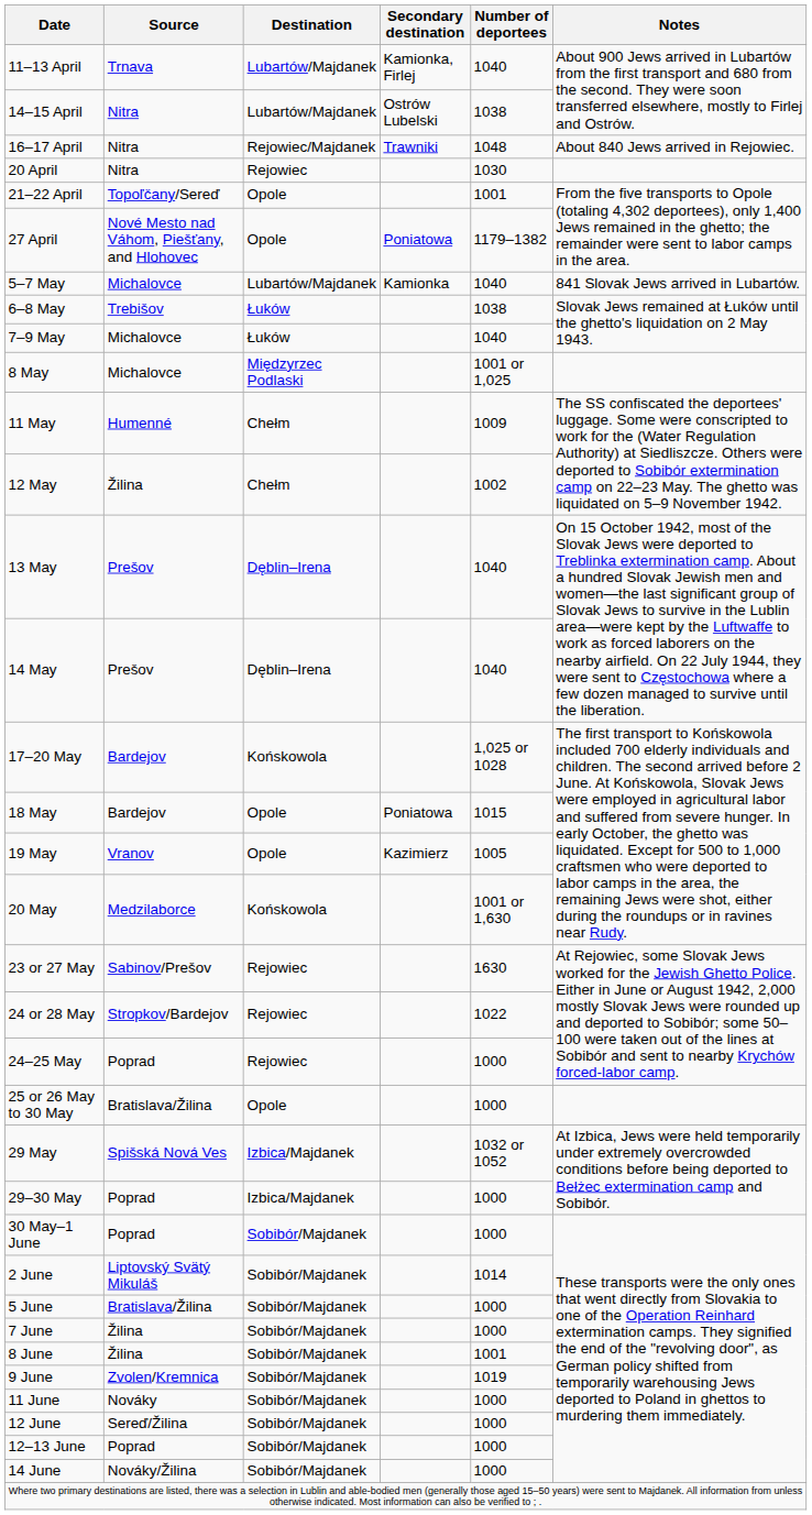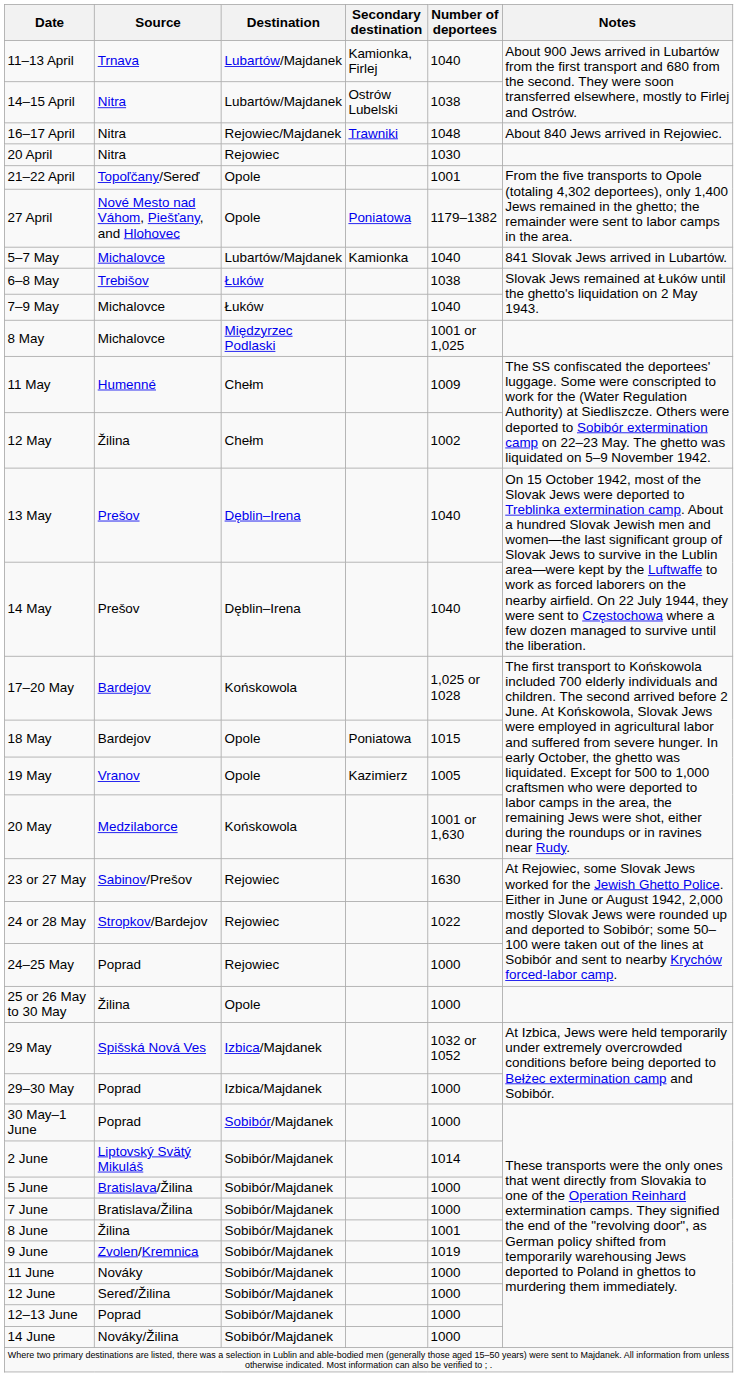 <table class="wikitable   sortable" width="auto" style="text-align: left">
 <tr>
 <th scope="col" style="width: 100px;">Date</th>
 <th scope="col">Source</th>
 <th scope="col">Destination</th>
 <th scope="col">Secondary destination</th>
 <th scope="col">Number of deportees</th>
 <th scope="col" class=unsortable>Notes</th>
 </tr>
 <tr>
 <td>11–13 April</td>
 <td><a href='#'>Trnava</a></td>
 <td><a href='#'>Lubartów</a>/Majdanek</td>
 <td>Kamionka, Firlej</td>
 <td>1040</td>
 <td rowspan="2">About 900 Jews arrived in Lubartów from the first transport and 680 from the second. They were soon transferred elsewhere, mostly to Firlej and Ostrów.</td>
 </tr>
 <tr>
 <td>14–15 April</td>
 <td><a href='#'>Nitra</a></td>
 <td>Lubartów/Majdanek</td>
 <td>Ostrów Lubelski</td>
 <td>1038</td>
 </tr>
 <tr>
 <td>16–17 April</td>
 <td>Nitra</td>
 <td>Rejowiec/Majdanek</td>
 <td><a href='#'>Trawniki</a></td>
 <td>1048</td>
 <td>About 840 Jews arrived in Rejowiec.</td>
 </tr>
 <tr>
 <td>20 April</td>
 <td>Nitra</td>
 <td>Rejowiec</td>
 <td></td>
 <td>1030</td>
 <td></td>
 </tr>
 <tr>
 <td>21–22 April</td>
 <td><a href='#'>Topoľčany</a>/Sereď</td>
 <td>Opole</td>
 <td></td>
 <td>1001</td>
 <td rowspan="2">From the five transports to Opole (totaling 4,302 deportees), only 1,400 Jews remained in the ghetto; the remainder were sent to labor camps in the area.</td>
 </tr>
 <tr>
 <td>27 April</td>
 <td><a href='#'>Nové Mesto nad Váhom</a>, <a href='#'>Piešťany</a>, and <a href='#'>Hlohovec</a></td>
 <td>Opole</td>
 <td><a href='#'>Poniatowa</a></td>
 <td>1179–1382</td>
 </tr>
 <tr>
 <td>5–7 May</td>
 <td><a href='#'>Michalovce</a></td>
 <td>Lubartów/Majdanek</td>
 <td>Kamionka</td>
 <td>1040</td>
 <td>841 Slovak Jews arrived in Lubartów.</td>
 </tr>
 <tr>
 <td>6–8 May</td>
 <td><a href='#'>Trebišov</a></td>
 <td><a href='#'>Łuków</a></td>
 <td></td>
 <td>1038</td>
 <td rowspan="2">Slovak Jews remained at Łuków until the ghetto's liquidation on 2 May 1943.</td>
 </tr>
 <tr>
 <td>7–9 May</td>
 <td>Michalovce</td>
 <td>Łuków</td>
 <td></td>
 <td>1040</td>
 </tr>
 <tr>
 <td>8 May</td>
 <td>Michalovce</td>
 <td><a href='#'>Międzyrzec Podlaski</a></td>
 <td></td>
 <td>1001 or 1,025</td>
 <td></td>
 </tr>
 <tr>
 <td>11 May</td>
 <td><a href='#'>Humenné</a></td>
 <td>Chełm</td>
 <td></td>
 <td>1009</td>
 <td rowspan="2">The SS confiscated the deportees' luggage. Some were conscripted to work for the  (Water Regulation Authority) at Siedliszcze. Others were deported to <a href='#'>Sobibór extermination camp</a> on 22–23 May. The ghetto was liquidated on 5–9 November 1942.</td>
 </tr>
 <tr>
 <td>12 May</td>
 <td>Žilina</td>
 <td>Chełm</td>
 <td></td>
 <td>1002</td>
 </tr>
 <tr>
 <td>13 May</td>
 <td><a href='#'>Prešov</a></td>
 <td><a href='#'>Dęblin–Irena</a></td>
 <td></td>
 <td>1040</td>
 <td rowspan="2">On 15 October 1942, most of the Slovak Jews were deported to <a href='#'>Treblinka extermination camp</a>. About a hundred Slovak Jewish men and women—the last significant group of Slovak Jews to survive in the Lublin area—were kept by the <a href='#'>Luftwaffe</a> to work as forced laborers on the nearby airfield. On 22 July 1944, they were sent to <a href='#'>Częstochowa</a> where a few dozen managed to survive until the liberation.</td>
 </tr>
 <tr>
 <td>14 May</td>
 <td>Prešov</td>
 <td>Dęblin–Irena</td>
 <td></td>
 <td>1040</td>
 </tr>
 <tr>
 <td>17–20 May</td>
 <td><a href='#'>Bardejov</a></td>
 <td>Końskowola</td>
 <td></td>
 <td>1,025 or 1028</td>
 <td rowspan="4">The first transport to Końskowola included 700 elderly individuals and children. The second arrived before 2 June. At Końskowola, Slovak Jews were employed in agricultural labor and suffered from severe hunger. In early October, the ghetto was liquidated. Except for 500 to 1,000 craftsmen who were deported to labor camps in the area, the remaining Jews were shot, either during the roundups or in ravines near <a href='#'>Rudy</a>.</td>
 </tr>
 <tr>
 <td>18 May</td>
 <td>Bardejov</td>
 <td>Opole</td>
 <td>Poniatowa</td>
 <td>1015</td>
 </tr>
 <tr>
 <td>19 May</td>
 <td><a href='#'>Vranov</a></td>
 <td>Opole</td>
 <td>Kazimierz</td>
 <td>1005</td>
 </tr>
 <tr>
 <td>20 May</td>
 <td><a href='#'>Medzilaborce</a></td>
 <td>Końskowola</td>
 <td></td>
 <td>1001 or 1,630</td>
 </tr>
 <tr>
 <td>23 or 27 May</td>
 <td><a href='#'>Sabinov</a>/Prešov</td>
 <td>Rejowiec</td>
 <td></td>
 <td>1630</td>
 <td rowspan="3">At Rejowiec, some Slovak Jews worked for the <a href='#'>Jewish Ghetto Police</a>. Either in June or August 1942, 2,000 mostly Slovak Jews were rounded up and deported to Sobibór; some 50–100 were taken out of the lines at Sobibór and sent to nearby <a href='#'>Krychów forced-labor camp</a>.</td>
 </tr>
 <tr>
 <td>24 or 28 May</td>
 <td><a href='#'>Stropkov</a>/Bardejov</td>
 <td>Rejowiec</td>
 <td></td>
 <td>1022</td>
 </tr>
 <tr>
 <td>24–25 May</td>
 <td>Poprad</td>
 <td>Rejowiec</td>
 <td></td>
 <td>1000</td>
 </tr>
 <tr>
 <td>25 or 26 May to 30 May</td>
-<td>Bratislava/Žilina</td>
+<td>Žilina</td>
 <td>Opole</td>
 <td></td>
 <td>1000</td>
 <td></td>
 </tr>
 <tr>
 <td>29 May</td>
 <td><a href='#'>Spišská Nová Ves</a></td>
 <td><a href='#'>Izbica</a>/Majdanek</td>
 <td></td>
 <td>1032 or 1052</td>
 <td rowspan="2">At Izbica, Jews were held temporarily under extremely overcrowded conditions before being deported to <a href='#'>Bełżec extermination camp</a> and Sobibór.</td>
 </tr>
 <tr>
 <td>29–30 May</td>
 <td>Poprad</td>
 <td>Izbica/Majdanek</td>
 <td></td>
 <td>1000</td>
 </tr>
 <tr>
 <td>30 May–1 June</td>
 <td>Poprad</td>
 <td><a href='#'>Sobibór</a>/Majdanek</td>
 <td></td>
 <td>1000</td>
 <td rowspan="10">These transports were the only ones that went directly from Slovakia to one of the <a href='#'>Operation Reinhard</a> extermination camps. They signified the end of the "revolving door", as German policy shifted from temporarily warehousing Jews deported to Poland in ghettos to murdering them immediately.</td>
 </tr>
 <tr>
 <td>2 June</td>
 <td><a href='#'>Liptovský Svätý Mikuláš</a></td>
 <td>Sobibór/Majdanek</td>
 <td></td>
 <td>1014</td>
 </tr>
 <tr>
 <td>5 June</td>
 <td><a href='#'>Bratislava</a>/Žilina</td>
 <td>Sobibór/Majdanek</td>
 <td></td>
 <td>1000</td>
 </tr>
 <tr>
 <td>7 June</td>
-<td>Žilina</td>
+<td>Bratislava/Žilina</td>
 <td>Sobibór/Majdanek</td>
 <td></td>
 <td>1000</td>
 </tr>
 <tr>
 <td>8 June</td>
 <td>Žilina</td>
 <td>Sobibór/Majdanek</td>
 <td></td>
 <td>1001</td>
 </tr>
 <tr>
 <td>9 June</td>
 <td><a href='#'>Zvolen</a>/<a href='#'>Kremnica</a></td>
 <td>Sobibór/Majdanek</td>
 <td></td>
 <td>1019</td>
 </tr>
 <tr>
 <td>11 June</td>
 <td>Nováky</td>
 <td>Sobibór/Majdanek</td>
 <td></td>
 <td>1000</td>
 </tr>
 <tr>
 <td>12 June</td>
 <td>Sereď/Žilina</td>
 <td>Sobibór/Majdanek</td>
 <td></td>
 <td>1000</td>
 </tr>
 <tr>
 <td>12–13 June</td>
 <td>Poprad</td>
 <td>Sobibór/Majdanek</td>
 <td></td>
 <td>1000</td>
 </tr>
 <tr>
 <td>14 June</td>
 <td>Nováky/Žilina</td>
 <td>Sobibór/Majdanek</td>
 <td></td>
 <td>1000</td>
 </tr>
 <tr>
 <td colspan="6" style="text-align: center; font-size: 8pt">Where two primary destinations are listed, there was a selection in Lublin and able-bodied men (generally those aged 15–50 years) were sent to Majdanek.  All information from  unless otherwise indicated. Most information can also be verified to ; .</td>
 </tr>
 </table>
